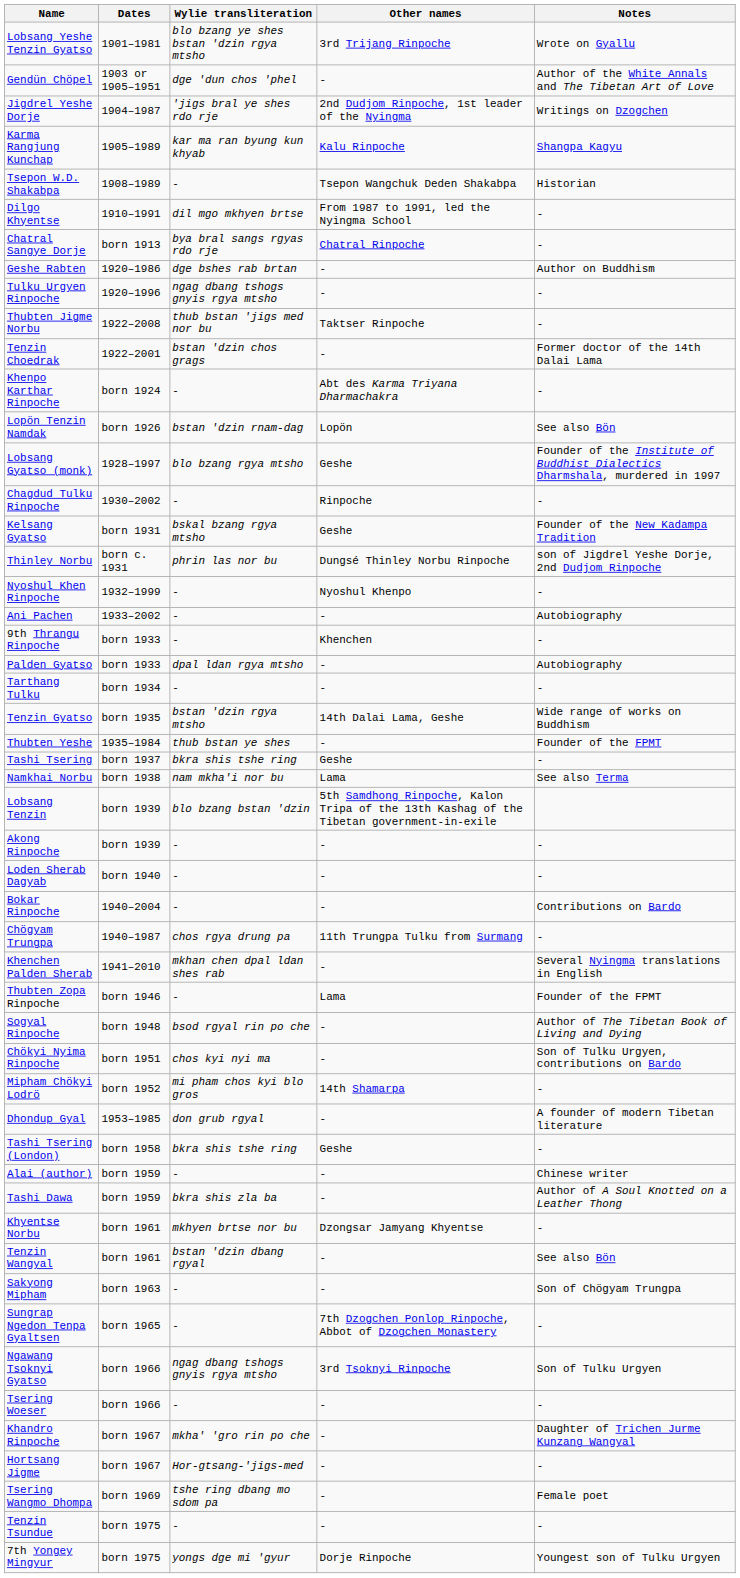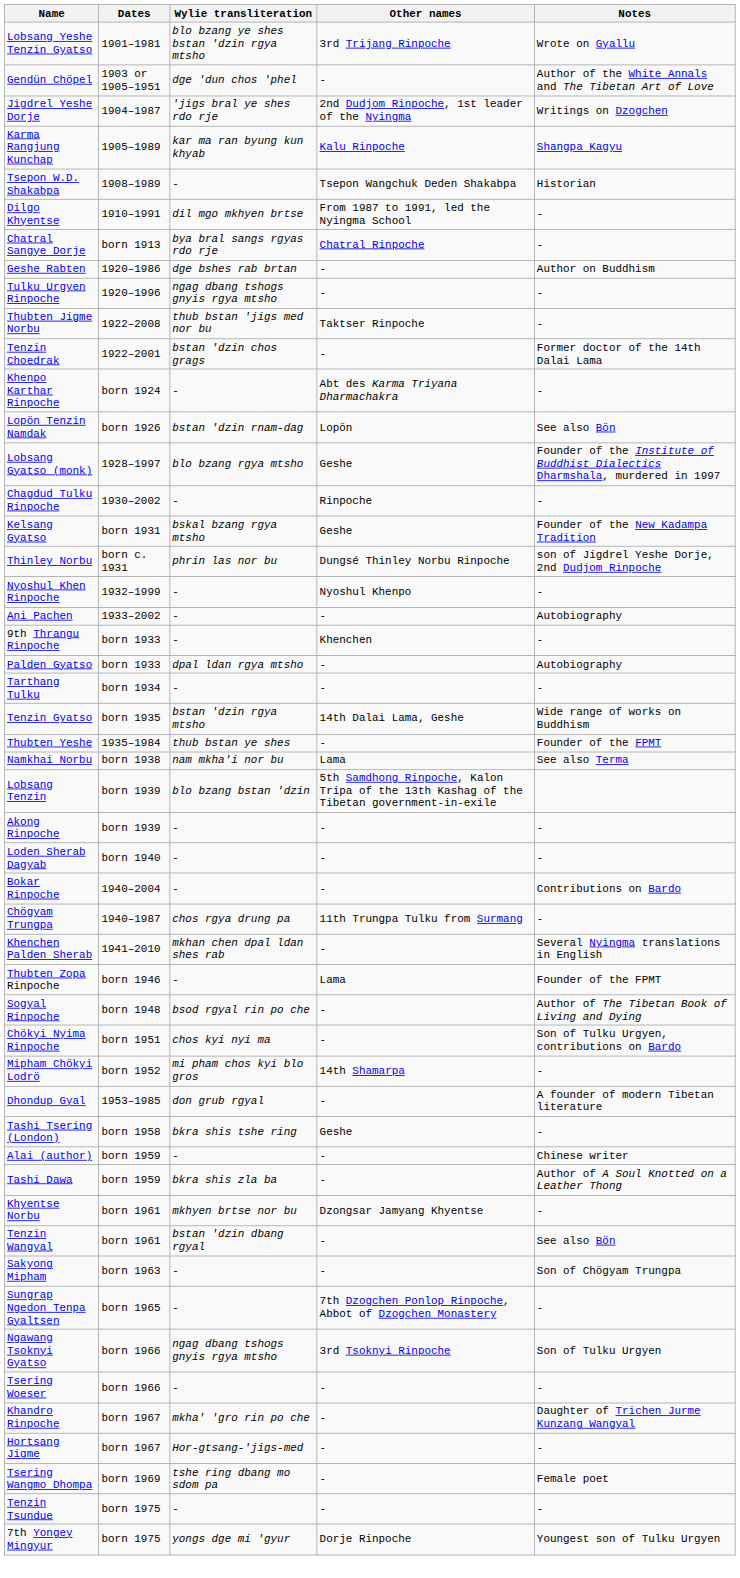 <table class="wikitable">
 <tr>
 <th>Name</th>
 <th style="width:6em">Dates</th>
 <th>Wylie transliteration</th>
 <th>Other names</th>
 <th>Notes</th>
 </tr>
 <tr>
 <td><a href='#'>Lobsang Yeshe Tenzin Gyatso</a></td>
 <td>1901–1981</td>
 <td><em>blo bzang ye shes bstan 'dzin rgya mtsho</em></td>
 <td>3rd <a href='#'>Trijang Rinpoche</a></td>
 <td>Wrote on <a href='#'>Gyallu</a></td>
 </tr>
 <tr>
 <td><a href='#'>Gendün Chöpel</a></td>
 <td>1903 or 1905–1951</td>
 <td><em>dge 'dun chos 'phel</em></td>
 <td>-</td>
 <td>Author of the <a href='#'>White Annals</a> and <em>The Tibetan Art of Love</em></td>
 </tr>
 <tr>
 <td><a href='#'>Jigdrel Yeshe Dorje</a></td>
 <td>1904–1987</td>
 <td><em> 'jigs bral ye shes rdo rje</em></td>
 <td>2nd <a href='#'>Dudjom Rinpoche</a>, 1st leader of the <a href='#'>Nyingma</a></td>
 <td>Writings on <a href='#'>Dzogchen</a></td>
 </tr>
 <tr>
 <td><a href='#'>Karma Rangjung Kunchap</a></td>
 <td>1905–1989</td>
 <td><em>kar ma ran byung kun khyab</em></td>
 <td><a href='#'>Kalu Rinpoche</a></td>
 <td><a href='#'>Shangpa Kagyu</a></td>
 </tr>
 <tr>
 <td><a href='#'>Tsepon W.D. Shakabpa</a></td>
 <td>1908–1989</td>
 <td>-</td>
 <td>Tsepon Wangchuk Deden Shakabpa</td>
 <td>Historian</td>
 </tr>
 <tr>
 <td><a href='#'>Dilgo Khyentse</a></td>
 <td>1910–1991</td>
 <td><em>dil mgo mkhyen brtse</em></td>
 <td>From 1987 to 1991, led the Nyingma School</td>
 <td>-</td>
 </tr>
 <tr>
 <td><a href='#'>Chatral Sangye Dorje</a></td>
 <td>born 1913</td>
 <td><em>bya bral sangs rgyas rdo rje</em></td>
 <td><a href='#'>Chatral Rinpoche</a></td>
 <td>-</td>
 </tr>
 <tr>
 <td><a href='#'>Geshe Rabten</a></td>
 <td>1920–1986</td>
 <td><em>dge bshes rab brtan</em></td>
 <td>-</td>
 <td>Author on Buddhism</td>
 </tr>
 <tr>
 <td><a href='#'>Tulku Urgyen Rinpoche</a></td>
 <td>1920–1996</td>
 <td><em>ngag dbang tshogs gnyis rgya mtsho</em></td>
 <td>-</td>
 <td>-</td>
 </tr>
 <tr>
 <td><a href='#'>Thubten Jigme Norbu</a></td>
 <td>1922–2008</td>
 <td><em>thub bstan 'jigs med nor bu </em></td>
 <td>Taktser Rinpoche</td>
 <td>-</td>
 </tr>
 <tr>
 <td><a href='#'>Tenzin Choedrak</a></td>
 <td>1922–2001</td>
 <td><em>bstan 'dzin chos grags</em></td>
 <td>-</td>
 <td>Former doctor of the 14th Dalai Lama</td>
 </tr>
 <tr>
 <td><a href='#'>Khenpo Karthar Rinpoche</a></td>
 <td>born 1924</td>
 <td>-</td>
 <td>Abt des <em>Karma Triyana Dharmachakra</em></td>
 <td>-</td>
 </tr>
 <tr>
 <td><a href='#'>Lopön Tenzin Namdak</a></td>
 <td>born 1926</td>
 <td><em>bstan 'dzin rnam-dag</em></td>
 <td>Lopön</td>
 <td>See also <a href='#'>Bön</a></td>
 </tr>
 <tr>
 <td><a href='#'>Lobsang Gyatso (monk)</a></td>
 <td>1928–1997</td>
 <td><em>blo bzang rgya mtsho</em></td>
 <td>Geshe</td>
 <td>Founder of the <em><a href='#'>Institute of Buddhist Dialectics</a></em> <a href='#'>Dharmshala</a>, murdered in 1997</td>
 </tr>
 <tr>
 <td><a href='#'>Chagdud Tulku Rinpoche</a></td>
 <td>1930–2002</td>
 <td>-</td>
 <td>Rinpoche</td>
 <td>-</td>
 </tr>
 <tr>
 <td><a href='#'>Kelsang Gyatso</a></td>
 <td>born 1931</td>
 <td><em>bskal bzang rgya mtsho</em></td>
 <td>Geshe</td>
 <td>Founder of the <a href='#'>New Kadampa Tradition</a></td>
 </tr>
 <tr>
 <td><a href='#'>Thinley Norbu</a></td>
 <td>born c. 1931</td>
 <td><em> phrin las nor bu</em></td>
 <td>Dungsé Thinley Norbu Rinpoche</td>
 <td>son of Jigdrel Yeshe Dorje, 2nd <a href='#'>Dudjom Rinpoche</a></td>
 </tr>
 <tr>
 <td><a href='#'>Nyoshul Khen Rinpoche</a></td>
 <td>1932–1999</td>
 <td>-</td>
 <td>Nyoshul Khenpo</td>
 <td>-</td>
 </tr>
 <tr>
 <td><a href='#'>Ani Pachen</a></td>
 <td>1933–2002</td>
 <td>-</td>
 <td>-</td>
 <td>Autobiography</td>
 </tr>
 <tr>
 <td>9th <a href='#'>Thrangu Rinpoche</a></td>
 <td>born 1933</td>
 <td>-</td>
 <td>Khenchen</td>
 <td>-</td>
 </tr>
 <tr>
 <td><a href='#'>Palden Gyatso</a></td>
 <td>born 1933</td>
 <td><em>dpal ldan rgya mtsho</em></td>
 <td>-</td>
 <td>Autobiography</td>
 </tr>
 <tr>
 <td><a href='#'>Tarthang Tulku</a></td>
 <td>born 1934</td>
 <td>-</td>
 <td>-</td>
 <td>-</td>
 </tr>
 <tr>
 <td><a href='#'>Tenzin Gyatso</a></td>
 <td>born 1935</td>
 <td><em>bstan 'dzin rgya mtsho</em></td>
 <td>14th Dalai Lama, Geshe</td>
 <td>Wide range of works on Buddhism</td>
 </tr>
 <tr>
 <td><a href='#'>Thubten Yeshe</a></td>
 <td>1935–1984</td>
 <td><em>thub bstan ye shes</em></td>
 <td>-</td>
 <td>Founder of the <a href='#'>FPMT</a></td>
-</tr>
-<tr>
-<td><a href='#'>Tashi Tsering</a></td>
-<td>born 1937</td>
-<td><em>bkra shis tshe ring</em></td>
-<td>Geshe</td>
-<td>-</td>
 </tr>
 <tr>
 <td><a href='#'>Namkhai Norbu</a></td>
 <td>born 1938</td>
 <td><em>nam mkha'i nor bu</em></td>
 <td>Lama</td>
 <td>See also <a href='#'>Terma</a></td>
 </tr>
 <tr>
 <td><a href='#'>Lobsang Tenzin</a></td>
 <td>born 1939</td>
 <td><em>blo bzang bstan 'dzin</em></td>
 <td>5th <a href='#'>Samdhong Rinpoche</a>, Kalon Tripa of the 13th Kashag of the Tibetan government-in-exile</td>
 </tr>
 <tr>
 <td><a href='#'>Akong Rinpoche</a></td>
 <td>born 1939</td>
 <td>-</td>
 <td>-</td>
 <td>-</td>
 </tr>
 <tr>
 <td><a href='#'>Loden Sherab Dagyab</a></td>
 <td>born 1940</td>
 <td>-</td>
 <td>-</td>
 <td>-</td>
 </tr>
 <tr>
 <td><a href='#'>Bokar Rinpoche</a></td>
 <td>1940–2004</td>
 <td>-</td>
 <td>-</td>
 <td>Contributions on <a href='#'>Bardo</a></td>
 </tr>
 <tr>
 <td><a href='#'>Chögyam Trungpa</a></td>
 <td>1940–1987</td>
 <td><em>chos rgya drung pa</em></td>
 <td>11th Trungpa Tulku from <a href='#'>Surmang</a></td>
 <td>-</td>
 </tr>
 <tr>
 <td><a href='#'>Khenchen Palden Sherab</a></td>
 <td>1941–2010</td>
 <td><em>mkhan chen dpal ldan shes rab</em></td>
 <td>-</td>
 <td>Several <a href='#'>Nyingma</a> translations in English</td>
 </tr>
 <tr>
 <td><a href='#'>Thubten Zopa</a> Rinpoche</td>
 <td>born 1946</td>
 <td>-</td>
 <td>Lama</td>
 <td>Founder of the FPMT</td>
 </tr>
 <tr>
 <td><a href='#'>Sogyal Rinpoche</a></td>
 <td>born 1948</td>
 <td><em>bsod rgyal rin po che</em></td>
 <td>-</td>
 <td>Author of <em>The Tibetan Book of Living and Dying</em></td>
 </tr>
 <tr>
 <td><a href='#'>Chökyi Nyima Rinpoche</a></td>
 <td>born 1951</td>
 <td><em>chos kyi nyi ma</em></td>
 <td>-</td>
 <td>Son of Tulku Urgyen, contributions on <a href='#'>Bardo</a></td>
 </tr>
 <tr>
 <td><a href='#'>Mipham Chökyi Lodrö</a></td>
 <td>born 1952</td>
 <td><em>mi pham chos kyi blo gros</em></td>
 <td>14th <a href='#'>Shamarpa</a></td>
 <td>-</td>
 </tr>
 <tr>
 <td><a href='#'>Dhondup Gyal</a></td>
 <td>1953–1985</td>
 <td><em>don grub rgyal</em></td>
 <td>-</td>
 <td>A founder of modern Tibetan literature</td>
 </tr>
 <tr>
 <td><a href='#'>Tashi Tsering (London)</a></td>
 <td>born 1958</td>
 <td><em>bkra shis tshe ring</em></td>
 <td>Geshe</td>
 <td>-</td>
 </tr>
 <tr>
 <td><a href='#'>Alai (author)</a></td>
 <td>born 1959</td>
 <td>-</td>
 <td>-</td>
 <td>Chinese writer</td>
 </tr>
 <tr>
 <td><a href='#'>Tashi Dawa</a></td>
 <td>born 1959</td>
 <td><em>bkra shis zla ba</em></td>
 <td>-</td>
 <td>Author of <em>A Soul Knotted on a Leather Thong</em></td>
 </tr>
 <tr>
 <td><a href='#'>Khyentse Norbu</a></td>
 <td>born 1961</td>
 <td><em>mkhyen brtse nor bu</em></td>
 <td>Dzongsar Jamyang Khyentse</td>
 <td>-</td>
 </tr>
 <tr>
 <td><a href='#'>Tenzin Wangyal</a></td>
 <td>born 1961</td>
 <td><em>bstan 'dzin dbang rgyal</em></td>
 <td>-</td>
 <td>See also <a href='#'>Bön</a></td>
 </tr>
 <tr>
 <td><a href='#'>Sakyong Mipham</a></td>
 <td>born 1963</td>
 <td>-</td>
 <td>-</td>
 <td>Son of Chögyam Trungpa</td>
 </tr>
 <tr>
 <td><a href='#'>Sungrap Ngedon Tenpa Gyaltsen</a></td>
 <td>born 1965</td>
 <td>-</td>
 <td>7th <a href='#'>Dzogchen Ponlop Rinpoche</a>, Abbot of <a href='#'>Dzogchen Monastery</a></td>
 <td>-</td>
 </tr>
 <tr>
 <td><a href='#'>Ngawang Tsoknyi Gyatso</a></td>
 <td>born 1966</td>
 <td><em>ngag dbang tshogs gnyis rgya mtsho</em></td>
 <td>3rd <a href='#'>Tsoknyi Rinpoche</a></td>
 <td>Son of Tulku Urgyen</td>
 </tr>
 <tr>
 <td><a href='#'>Tsering Woeser</a></td>
 <td>born 1966</td>
 <td>-</td>
 <td>-</td>
 <td>-</td>
 </tr>
 <tr>
 <td><a href='#'>Khandro Rinpoche</a></td>
 <td>born 1967</td>
 <td><em>mkha' 'gro rin po che</em></td>
 <td>-</td>
 <td>Daughter of <a href='#'>Trichen Jurme Kunzang Wangyal</a></td>
 </tr>
 <tr>
 <td><a href='#'>Hortsang Jigme</a></td>
 <td>born 1967</td>
 <td><em>Hor-gtsang-'jigs-med</em></td>
 <td>-</td>
 <td>-</td>
 </tr>
 <tr>
 <td><a href='#'>Tsering Wangmo Dhompa</a></td>
 <td>born 1969</td>
 <td><em>tshe ring dbang mo sdom pa</em></td>
 <td>-</td>
 <td>Female poet</td>
 </tr>
 <tr>
 <td><a href='#'>Tenzin Tsundue</a></td>
 <td>born 1975</td>
 <td>-</td>
 <td>-</td>
 <td>-</td>
 </tr>
 <tr>
 <td>7th <a href='#'>Yongey Mingyur</a></td>
 <td>born 1975</td>
 <td><em>yongs dge mi 'gyur</em></td>
 <td>Dorje Rinpoche</td>
 <td>Youngest son of Tulku Urgyen</td>
 </tr>
 </table>
